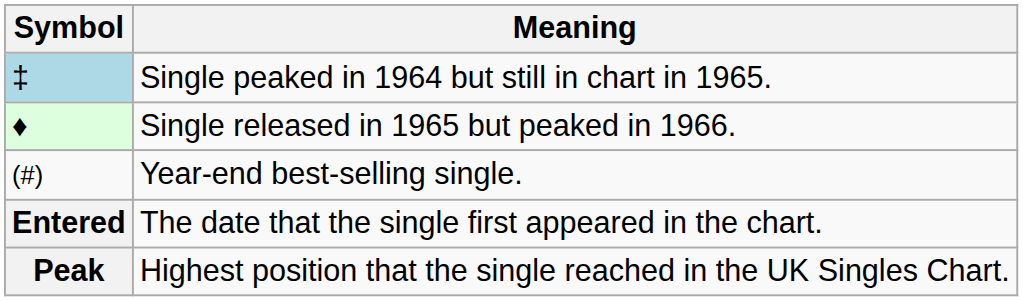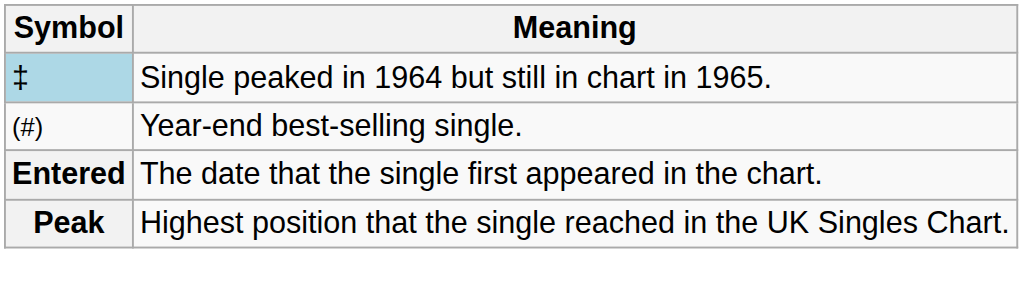 <table Class="wikitable">
 <tr>
 <th>Symbol</th>
 <th>Meaning</th>
 </tr>
 <tr>
 <td bgcolor=lightblue>‡</td>
 <td>Single peaked in 1964 but still in chart in 1965.</td>
-</tr>
-<tr>
-<td bgcolor=#DDFFDD>♦</td>
-<td>Single released in 1965 but peaked in 1966.</td>
 </tr>
 <tr>
 <td><small>(#)</small></td>
 <td>Year-end best-selling single.</td>
 </tr>
 <tr>
 <th>Entered</th>
 <td>The date that the single first appeared in the chart.</td>
 </tr>
 <tr>
 <th>Peak</th>
 <td>Highest position that the single reached in the UK Singles Chart.</td>
 </tr>
 </table>
